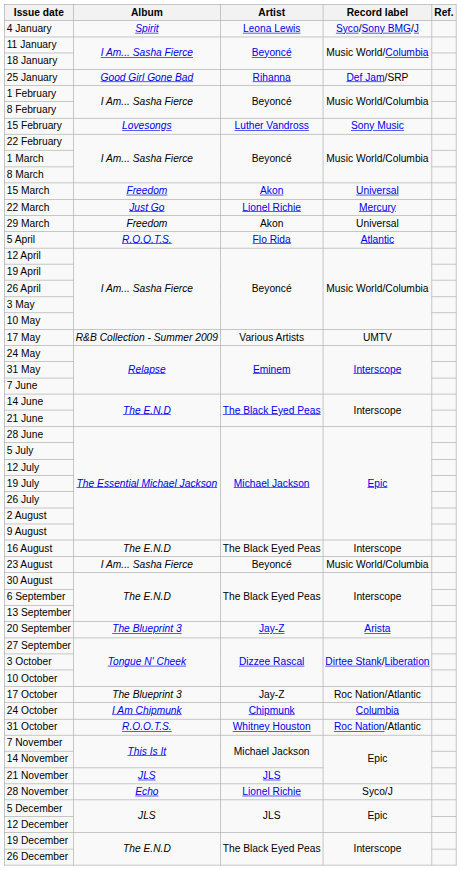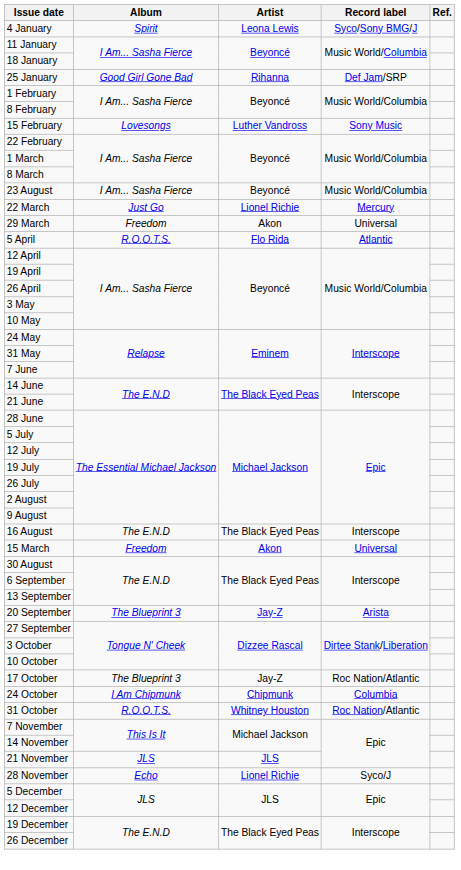 <table class="wikitable plainrowheaders">
 <tr>
 <th scope=col>Issue date</th>
 <th scope=col>Album</th>
 <th scope=col>Artist</th>
 <th scope=col>Record label</th>
 <th scope=col>Ref.</th>
 </tr>
 <tr>
 <td>4 January</td>
 <td align="center"><em><a href='#'>Spirit</a></em></td>
 <td align="center"><a href='#'>Leona Lewis</a></td>
 <td align="center"><a href='#'>Syco</a>/<a href='#'>Sony BMG</a>/<a href='#'>J</a></td>
 <td align="center"></td>
 </tr>
 <tr>
 <td>11 January</td>
 <td align="center" rowspan="2"><em><a href='#'>I Am... Sasha Fierce</a></em></td>
 <td align="center" rowspan="2"><a href='#'>Beyoncé</a></td>
 <td align="center" rowspan="2">Music World/<a href='#'>Columbia</a></td>
 <td align="center"></td>
 </tr>
 <tr>
 <td>18 January</td>
 <td align="center"></td>
 </tr>
 <tr>
 <td>25 January</td>
 <td align="center"><em><a href='#'>Good Girl Gone Bad</a></em></td>
 <td align="center"><a href='#'>Rihanna</a></td>
 <td align="center"><a href='#'>Def Jam</a>/SRP</td>
 <td align="center"></td>
 </tr>
 <tr>
 <td>1 February</td>
 <td align="center" rowspan="2"><em>I Am... Sasha Fierce</em></td>
 <td align="center" rowspan="2">Beyoncé</td>
 <td align="center" rowspan="2">Music World/Columbia</td>
 <td align="center"></td>
 </tr>
 <tr>
 <td>8 February</td>
 <td align="center"></td>
 </tr>
 <tr>
 <td>15 February</td>
 <td align="center"><em><a href='#'>Lovesongs</a></em></td>
 <td align="center"><a href='#'>Luther Vandross</a></td>
 <td align="center"><a href='#'>Sony Music</a></td>
 <td align="center"></td>
 </tr>
 <tr>
 <td>22 February</td>
 <td align="center" rowspan="3"><em>I Am... Sasha Fierce</em></td>
 <td align="center" rowspan="3">Beyoncé</td>
 <td align="center" rowspan="3">Music World/Columbia</td>
 <td align="center"></td>
 </tr>
 <tr>
 <td>1 March</td>
 <td align="center"></td>
 </tr>
 <tr>
 <td>8 March</td>
 <td align="center"></td>
 </tr>
 <tr>
-<td>15 March</td>
-<td align="center"><em><a href='#'>Freedom</a></em></td>
-<td align="center"><a href='#'>Akon</a></td>
-<td align="center"><a href='#'>Universal</a></td>
+<td>23 August</td>
+<td align="center"><em>I Am... Sasha Fierce</em></td>
+<td align="center">Beyoncé</td>
+<td align="center">Music World/Columbia</td>
 <td align="center"></td>
 </tr>
 <tr>
 <td>22 March</td>
 <td align="center"><em><a href='#'>Just Go</a></em></td>
 <td align="center"><a href='#'>Lionel Richie</a></td>
 <td align="center"><a href='#'>Mercury</a></td>
 <td align="center"></td>
 </tr>
 <tr>
 <td>29 March</td>
 <td align="center"><em>Freedom</em></td>
 <td align="center">Akon</td>
 <td align="center">Universal</td>
 <td align="center"></td>
 </tr>
 <tr>
 <td>5 April </td>
 <td align="center"><em><a href='#'>R.O.O.T.S.</a></em></td>
 <td align="center"><a href='#'>Flo Rida</a></td>
 <td align="center"><a href='#'>Atlantic</a></td>
 <td align="center"></td>
 </tr>
 <tr>
 <td>12 April</td>
 <td align="center" rowspan="5"><em>I Am... Sasha Fierce</em></td>
 <td align="center" rowspan="5">Beyoncé</td>
 <td align="center" rowspan="5">Music World/Columbia</td>
 <td align="center"></td>
 </tr>
 <tr>
 <td>19 April</td>
 <td align="center"></td>
 </tr>
 <tr>
 <td>26 April</td>
 <td align="center"></td>
 </tr>
 <tr>
 <td>3 May</td>
 <td align="center"></td>
 </tr>
 <tr>
 <td>10 May</td>
-<td align="center"></td>
-</tr>
-<tr>
-<td>17 May</td>
-<td align="center"><em>R&B Collection - Summer 2009</em></td>
-<td align="center">Various Artists</td>
-<td align="center">UMTV</td>
 <td align="center"></td>
 </tr>
 <tr>
 <td>24 May </td>
 <td align="center" rowspan="3"><em><a href='#'>Relapse</a></em></td>
 <td align="center" rowspan="3"><a href='#'>Eminem</a></td>
 <td align="center" rowspan="3"><a href='#'>Interscope</a></td>
 <td align="center"></td>
 </tr>
 <tr>
 <td>31 May </td>
 <td align="center"></td>
 </tr>
 <tr>
 <td>7 June</td>
 <td align="center"></td>
 </tr>
 <tr>
 <td>14 June </td>
 <td align="center" rowspan="2"><em><a href='#'>The E.N.D</a></em></td>
 <td align="center" rowspan="2"><a href='#'>The Black Eyed Peas</a></td>
 <td align="center" rowspan="2">Interscope</td>
 <td align="center"></td>
 </tr>
 <tr>
 <td>21 June </td>
 <td align="center"></td>
 </tr>
 <tr>
 <td>28 June</td>
 <td align="center" rowspan="7"><em><a href='#'>The Essential Michael Jackson</a></em></td>
 <td align="center" rowspan="7"><a href='#'>Michael Jackson</a></td>
 <td align="center" rowspan="7"><a href='#'>Epic</a></td>
 <td align="center"></td>
 </tr>
 <tr>
 <td>5 July  </td>
 <td align="center"></td>
 </tr>
 <tr>
 <td>12 July  </td>
 <td align="center"></td>
 </tr>
 <tr>
 <td>19 July </td>
 <td align="center"></td>
 </tr>
 <tr>
 <td>26 July </td>
 <td align="center"></td>
 </tr>
 <tr>
 <td>2 August </td>
 <td align="center"></td>
 </tr>
 <tr>
 <td>9 August </td>
 <td align="center"></td>
 </tr>
 <tr>
 <td>16 August </td>
 <td align="center"><em>The E.N.D</em></td>
 <td align="center">The Black Eyed Peas</td>
 <td align="center">Interscope</td>
 <td align="center"></td>
 </tr>
 <tr>
-<td>23 August</td>
-<td align="center"><em>I Am... Sasha Fierce</em></td>
-<td align="center">Beyoncé</td>
-<td align="center">Music World/Columbia</td>
+<td>15 March</td>
+<td align="center"><em><a href='#'>Freedom</a></em></td>
+<td align="center"><a href='#'>Akon</a></td>
+<td align="center"><a href='#'>Universal</a></td>
 <td align="center"></td>
 </tr>
 <tr>
 <td>30 August </td>
 <td align="center" rowspan="3"><em>The E.N.D</em></td>
 <td align="center" rowspan="3">The Black Eyed Peas</td>
 <td align="center" rowspan="3">Interscope</td>
 <td align="center"></td>
 </tr>
 <tr>
 <td>6 September</td>
 <td align="center"></td>
 </tr>
 <tr>
 <td>13 September</td>
 <td align="center"></td>
 </tr>
 <tr>
 <td>20 September</td>
 <td align="center"><em><a href='#'>The Blueprint 3</a></em></td>
 <td align="center"><a href='#'>Jay-Z</a></td>
 <td align="center"><a href='#'>Arista</a></td>
 <td align="center"></td>
 </tr>
 <tr>
 <td>27 September</td>
 <td align="center" rowspan=3><em><a href='#'>Tongue N' Cheek</a></em></td>
 <td align="center" rowspan=3><a href='#'>Dizzee Rascal</a></td>
 <td align="center" rowspan=3><a href='#'>Dirtee Stank</a>/<a href='#'>Liberation</a></td>
 <td align="center"></td>
 </tr>
 <tr>
 <td>3 October</td>
 <td align="center"></td>
 </tr>
 <tr>
 <td>10 October</td>
 <td align="center"></td>
 </tr>
 <tr>
 <td>17 October</td>
 <td align="center"><em>The Blueprint 3</em></td>
 <td align="center">Jay-Z</td>
 <td align="center">Roc Nation/Atlantic</td>
 <td align="center"></td>
 </tr>
 <tr>
 <td>24 October </td>
 <td align="center"><em><a href='#'>I Am Chipmunk</a></em></td>
 <td align="center"><a href='#'>Chipmunk</a></td>
 <td align="center"><a href='#'>Columbia</a></td>
 <td align="center"></td>
 </tr>
 <tr>
 <td>31 October</td>
 <td align="center"><em><a href='#'>R.O.O.T.S.</a></em></td>
 <td align="center"><a href='#'>Whitney Houston</a></td>
 <td align="center"><a href='#'>Roc Nation</a>/Atlantic</td>
 <td align="center"></td>
 </tr>
 <tr>
 <td>7 November</td>
 <td align="center" rowspan="2"><em><a href='#'>This Is It</a></em></td>
 <td align="center" rowspan="2">Michael Jackson</td>
 <td align="center" rowspan="3">Epic</td>
 <td align="center"></td>
 </tr>
 <tr>
 <td>14 November</td>
 <td align="center"></td>
 </tr>
 <tr>
 <td>21 November </td>
 <td align="center"><em><a href='#'>JLS</a></em></td>
 <td align="center"><a href='#'>JLS</a></td>
 <td align="center"></td>
 </tr>
 <tr>
 <td>28 November </td>
 <td align="center"><em><a href='#'>Echo</a></em></td>
 <td align="center"><a href='#'>Lionel Richie</a></td>
 <td align="center">Syco/J</td>
 <td align="center"></td>
 </tr>
 <tr>
 <td>5 December</td>
 <td align="center" rowspan="2"><em>JLS</em></td>
 <td align="center" rowspan="2">JLS</td>
 <td align="center" rowspan="2">Epic</td>
 <td align="center"></td>
 </tr>
 <tr>
 <td>12 December</td>
 <td align="center"></td>
 </tr>
 <tr>
 <td>19 December</td>
 <td align="center" rowspan="2"><em>The E.N.D</em></td>
 <td align="center" rowspan="2">The Black Eyed Peas</td>
 <td align="center" rowspan="2">Interscope</td>
 <td align="center"></td>
 </tr>
 <tr>
 <td>26 December </td>
 <td align="center"></td>
 </tr>
 </table>
